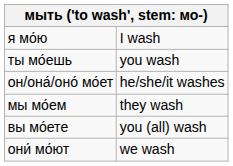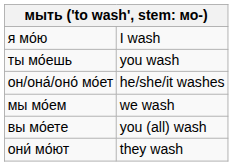 <table class="wikitable">
 <tr>
 <th colspan="2">мыть ('to wash', stem: мо-)</th>
 </tr>
 <tr>
 <td>я м<span>о́</span>ю</td>
 <td>I wash</td>
 </tr>
 <tr>
 <td>ты м<span>о́</span>ешь</td>
 <td>you wash</td>
 </tr>
 <tr>
 <td>он/она́/оно́ м<span>о́</span>ет</td>
 <td>he/she/it washes</td>
 </tr>
 <tr>
 <td>мы м<span>о́</span>ем</td>
-<td>they wash</td>
+<td>we wash</td>
 </tr>
 <tr>
 <td>вы м<span>о́</span>ете</td>
 <td>you (all) wash</td>
 </tr>
 <tr>
 <td>они́ м<span>о́</span>ют</td>
-<td>we wash</td>
+<td>they wash</td>
 </tr>
 </table>
